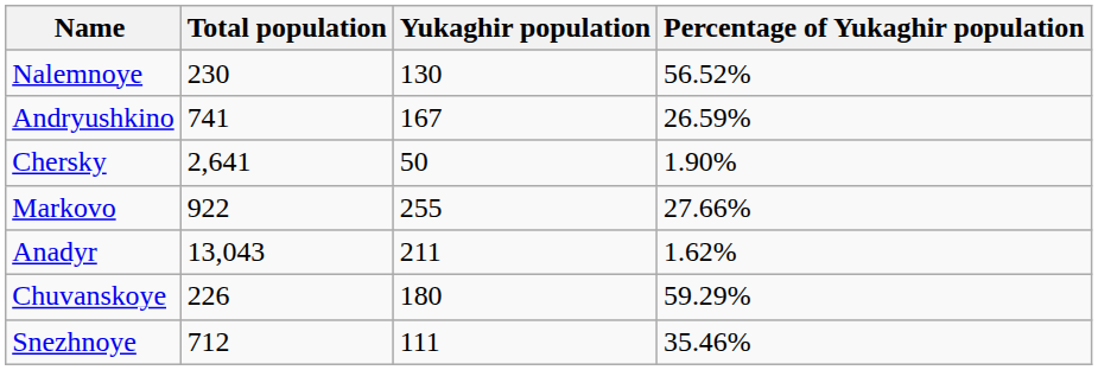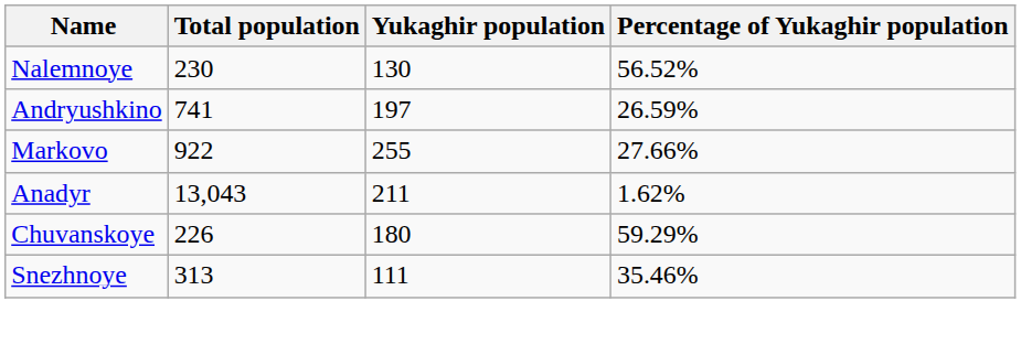 <table class="wikitable">
 <tr>
 <th>Name </th>
 <th>Total population</th>
 <th>Yukaghir population</th>
 <th>Percentage of Yukaghir population</th>
 </tr>
 <tr>
 <td><a href='#'>Nalemnoye</a></td>
 <td>230</td>
 <td>130</td>
 <td>56.52%</td>
 </tr>
 <tr>
 <td><a href='#'>Andryushkino</a></td>
 <td>741</td>
-<td>167</td>
+<td>197</td>
 <td>26.59%</td>
-</tr>
-<tr>
-<td><a href='#'>Chersky</a></td>
-<td>2,641</td>
-<td>50</td>
-<td>1.90%</td>
 </tr>
 <tr>
 <td><a href='#'>Markovo</a></td>
 <td>922</td>
 <td>255</td>
 <td>27.66%</td>
 </tr>
 <tr>
 <td><a href='#'>Anadyr</a></td>
 <td>13,043</td>
 <td>211</td>
 <td>1.62%</td>
 </tr>
 <tr>
 <td><a href='#'>Chuvanskoye</a></td>
 <td>226</td>
 <td>180</td>
 <td>59.29%</td>
 </tr>
 <tr>
 <td><a href='#'>Snezhnoye</a></td>
-<td>712</td>
+<td>313</td>
 <td>111</td>
 <td>35.46%</td>
 </tr>
 </table>
